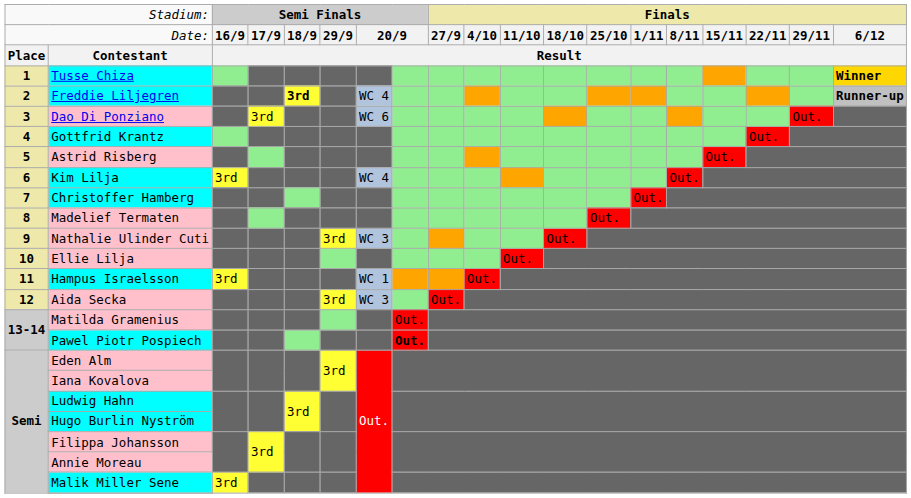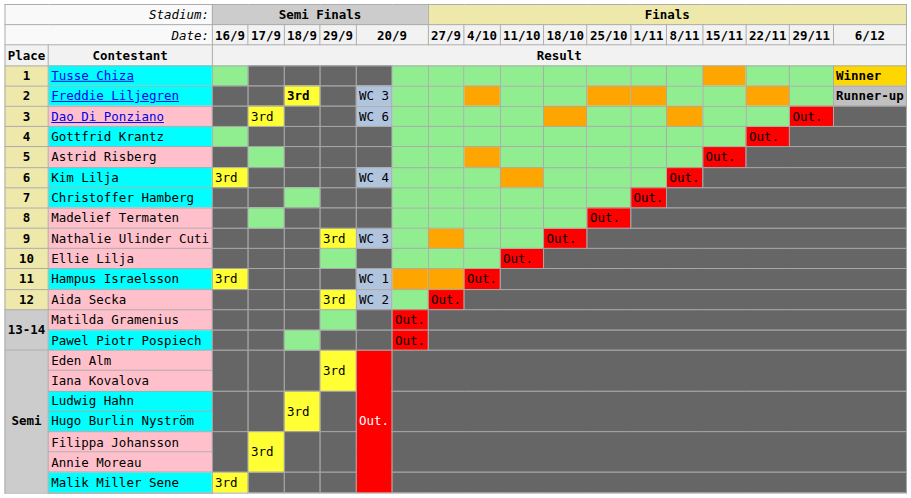 <table class="wikitable" align="center" style="margin:1em auto;">
 <tr>
 <td colspan="2" align="right"><em>Stadium:</em></td>
 <td align="Center" bgcolor="#cccccc" colspan="6"><strong>Semi Finals</strong></td>
 <td colspan="12" bgcolor="palegoldenrod" align="Center"><strong>Finals</strong></td>
 </tr>
 <tr>
 <td colspan="2" align="right"><em>Date:</em></td>
 <th>16/9</th>
 <th>17/9</th>
 <th>18/9</th>
 <th>29/9</th>
 <th colspan=2>20/9</th>
 <th>27/9</th>
 <th>4/10</th>
 <th>11/10</th>
 <th>18/10</th>
 <th>25/10</th>
 <th>1/11</th>
 <th>8/11</th>
 <th>15/11</th>
 <th>22/11</th>
 <th>29/11</th>
 <th>6/12</th>
 </tr>
 <tr>
 <th>Place</th>
 <th>Contestant</th>
 <th colspan="19" align="center">Result</th>
 </tr>
 <tr>
 <td align="center" bgcolor="palegoldenrod"><strong>1</strong></td>
 <td style="background:cyan;"><a href='#'>Tusse Chiza</a></td>
 <td style="background:lightgreen;"></td>
 <td bgcolor="#666666"></td>
 <td bgcolor="#666666"></td>
 <td bgcolor="#666666"></td>
 <td bgcolor="#666666"></td>
 <td style="background:lightgreen;"></td>
 <td style="background:lightgreen;"></td>
 <td style="background:lightgreen;"></td>
 <td style="background:lightgreen;"></td>
 <td style="background:lightgreen;"></td>
 <td style="background:lightgreen;"></td>
 <td style="background:lightgreen;"></td>
 <td style="background:lightgreen;"></td>
 <td style="background:orange;"></td>
 <td style="background:lightgreen;"></td>
 <td style="background:lightgreen;"></td>
 <td style="background:Gold;"><strong>Winner</strong></td>
 </tr>
 <tr>
 <td align="center" bgcolor="palegoldenrod"><strong>2</strong></td>
 <td style="background:cyan;"><a href='#'>Freddie Liljegren</a></td>
 <td bgcolor="#666666"></td>
 <td bgcolor="#666666"></td>
 <td bgcolor="#ffff33"><strong>3rd</strong></td>
 <td bgcolor="#666666"></td>
-<td style="background:lightsteelblue;">WC 4</td>
+<td style="background:lightsteelblue;">WC 3</td>
 <td style="background:lightgreen;"></td>
 <td style="background:lightgreen;"></td>
 <td style="background:orange;"></td>
 <td style="background:lightgreen;"></td>
 <td style="background:lightgreen;"></td>
 <td style="background:orange;"></td>
 <td style="background:orange;"></td>
 <td style="background:lightgreen;"></td>
 <td style="background:lightgreen;"></td>
 <td style="background:orange;"></td>
 <td style="background:lightgreen;"></td>
 <td style="background:Silver;"><strong>Runner-up</strong></td>
 </tr>
 <tr>
 <td align="center" bgcolor="palegoldenrod"><strong>3</strong></td>
 <td style="background:pink;"><a href='#'>Dao Di Ponziano</a></td>
 <td bgcolor="#666666"></td>
 <td bgcolor="#ffff33">3rd</td>
 <td bgcolor="#666666"></td>
 <td bgcolor="#666666"></td>
 <td style="background:lightsteelblue;">WC 6</td>
 <td style="background:lightgreen;"></td>
 <td style="background:lightgreen;"></td>
 <td style="background:lightgreen;"></td>
 <td style="background:lightgreen;"></td>
 <td style="background:orange;"></td>
 <td style="background:lightgreen;"></td>
 <td style="background:lightgreen;"></td>
 <td style="background:orange;"></td>
 <td style="background:lightgreen;"></td>
 <td style="background:lightgreen;"></td>
 <td style="background:red;"><span>Out.</span></td>
 <td bgcolor="#666666"></td>
 </tr>
 <tr>
 <td align="center" bgcolor="palegoldenrod"><strong>4</strong></td>
 <td style="background:cyan;">Gottfrid Krantz</td>
 <td style="background:lightgreen;"></td>
 <td bgcolor="#666666"></td>
 <td bgcolor="#666666"></td>
 <td bgcolor="#666666"></td>
 <td bgcolor="#666666"></td>
 <td style="background:lightgreen;"></td>
 <td style="background:lightgreen;"></td>
 <td style="background:lightgreen;"></td>
 <td style="background:lightgreen;"></td>
 <td style="background:lightgreen;"></td>
 <td style="background:lightgreen;"></td>
 <td style="background:lightgreen;"></td>
 <td style="background:lightgreen;"></td>
 <td style="background:lightgreen;"></td>
 <td style="background:red;"><span>Out.</span></td>
 <td bgcolor="#666666" colspan="2"></td>
 </tr>
 <tr>
 <td align="center" bgcolor="palegoldenrod"><strong>5</strong></td>
 <td style="background:pink;">Astrid Risberg</td>
 <td bgcolor="#666666"></td>
 <td style="background:lightgreen;"></td>
 <td bgcolor="#666666"></td>
 <td bgcolor="#666666"></td>
 <td bgcolor="#666666"></td>
 <td style="background:lightgreen;"></td>
 <td style="background:lightgreen;"></td>
 <td style="background:orange;"></td>
 <td style="background:lightgreen;"></td>
 <td style="background:lightgreen;"></td>
 <td style="background:lightgreen;"></td>
 <td style="background:lightgreen;"></td>
 <td style="background:lightgreen;"></td>
 <td style="background:red;"><span>Out.</span></td>
 <td bgcolor="#666666" colspan="3"></td>
 </tr>
 <tr>
 <td align="center" bgcolor="palegoldenrod"><strong>6</strong></td>
 <td style="background:cyan;">Kim Lilja</td>
 <td bgcolor="#ffff33">3rd</td>
 <td bgcolor="#666666"></td>
 <td bgcolor="#666666"></td>
 <td bgcolor="#666666"></td>
 <td style="background:lightsteelblue;">WC 4</td>
 <td style="background:lightgreen;"></td>
 <td style="background:lightgreen;"></td>
 <td style="background:lightgreen;"></td>
 <td style="background:orange;"></td>
 <td style="background:lightgreen;"></td>
 <td style="background:lightgreen;"></td>
 <td style="background:lightgreen;"></td>
 <td style="background:red;"><span>Out.</span></td>
 <td bgcolor="#666666" colspan="4"></td>
 </tr>
 <tr>
 <td align="center" bgcolor="palegoldenrod"><strong>7</strong></td>
 <td style="background:cyan;">Christoffer Hamberg</td>
 <td bgcolor="#666666"></td>
 <td bgcolor="#666666"></td>
 <td style="background:lightgreen;"></td>
 <td bgcolor="#666666"></td>
 <td bgcolor="#666666"></td>
 <td style="background:lightgreen;"></td>
 <td style="background:lightgreen;"></td>
 <td style="background:lightgreen;"></td>
 <td style="background:lightgreen;"></td>
 <td style="background:lightgreen;"></td>
 <td style="background:lightgreen;"></td>
 <td style="background:red;"><span>Out.</span></td>
 <td bgcolor="#666666" colspan="5"></td>
 </tr>
 <tr>
 <td align="center" bgcolor="palegoldenrod"><strong>8</strong></td>
 <td style="background:pink;">Madelief Termaten</td>
 <td bgcolor="#666666"></td>
 <td style="background:lightgreen;"></td>
 <td bgcolor="#666666"></td>
 <td bgcolor="#666666"></td>
 <td bgcolor="#666666"></td>
 <td style="background:lightgreen;"></td>
 <td style="background:lightgreen;"></td>
 <td style="background:lightgreen;"></td>
 <td style="background:lightgreen;"></td>
 <td style="background:lightgreen;"></td>
 <td style="background:red;"><span>Out.</span></td>
 <td bgcolor="#666666" colspan="6"></td>
 </tr>
 <tr>
 <td align="center" bgcolor="palegoldenrod"><strong>9</strong></td>
 <td style="background:pink;">Nathalie Ulinder Cuti</td>
 <td bgcolor="#666666"></td>
 <td bgcolor="#666666"></td>
 <td bgcolor="#666666"></td>
 <td bgcolor="#ffff33">3rd</td>
 <td style="background:lightsteelblue;">WC 3</td>
 <td style="background:lightgreen;"></td>
 <td style="background:orange;"></td>
 <td style="background:lightgreen;"></td>
 <td style="background:lightgreen;"></td>
 <td style="background:red;"><span>Out.</span></td>
 <td bgcolor="#666666" colspan="7"></td>
 </tr>
 <tr>
 <td align="center" bgcolor="palegoldenrod"><strong>10</strong></td>
 <td style="background:pink;">Ellie Lilja</td>
 <td bgcolor="#666666"></td>
 <td bgcolor="#666666"></td>
 <td bgcolor="#666666"></td>
 <td style="background:lightgreen;"></td>
 <td bgcolor="#666666"></td>
 <td style="background:lightgreen;"></td>
 <td style="background:lightgreen;"></td>
 <td style="background:lightgreen;"></td>
 <td style="background:red;"><span>Out.</span></td>
 <td bgcolor="#666666" colspan="8"></td>
 </tr>
 <tr>
 <td align="center" bgcolor="palegoldenrod"><strong>11</strong></td>
 <td style="background:cyan;">Hampus Israelsson</td>
 <td bgcolor="#ffff33">3rd</td>
 <td bgcolor="#666666"></td>
 <td bgcolor="#666666"></td>
 <td bgcolor="#666666"></td>
 <td style="background:lightsteelblue;">WC 1</td>
 <td style="background:orange;"></td>
 <td style="background:orange;"></td>
 <td style="background:red;"><span>Out.</span></td>
 <td bgcolor="#666666" colspan="9"></td>
 </tr>
 <tr>
 <td align="center" bgcolor="palegoldenrod"><strong>12</strong></td>
 <td style="background:pink;">Aida Secka</td>
 <td bgcolor="#666666"></td>
 <td bgcolor="#666666"></td>
 <td bgcolor="#666666"></td>
 <td bgcolor="#ffff33">3rd</td>
-<td style="background:lightsteelblue;">WC 3</td>
+<td style="background:lightsteelblue;">WC 2</td>
 <td style="background:lightgreen;"></td>
 <td style="background:red;"><span>Out.</span></td>
 <td bgcolor="#666666" colspan="10"></td>
 </tr>
 <tr>
 <td align="center" bgcolor="#cccccc" rowspan="2"><strong>13-14</strong></td>
 <td style="background:pink;">Matilda Gramenius</td>
 <td bgcolor="#666666"></td>
 <td bgcolor="#666666"></td>
 <td bgcolor="#666666"></td>
 <td style="background:lightgreen;"></td>
 <td bgcolor="#666666"></td>
 <td style="background:red;"><span>Out.</span></td>
 <td bgcolor="#666666" colspan="13"></td>
 </tr>
 <tr>
 <td style="background:cyan;">Pawel Piotr Pospiech</td>
 <td bgcolor="#666666"></td>
 <td bgcolor="#666666"></td>
 <td style="background:lightgreen;"></td>
 <td bgcolor="#666666"></td>
 <td bgcolor="#666666"></td>
-<td style="background:red;"><strong><span>Out.</span></strong></td>
+<td style="background:red;"><span>Out.</span></td>
 <td bgcolor="#666666" colspan="13"></td>
 </tr>
 <tr>
 <td align="center" bgcolor="#cccccc" rowspan="10"><strong>Semi</strong></td>
 <td bgcolor="pink">Eden Alm</td>
 <td bgcolor="#666666" rowspan="2"></td>
 <td bgcolor="#666666" rowspan="2"></td>
 <td bgcolor="#666666" rowspan="2"></td>
 <td bgcolor="#ffff33" rowspan="2">3rd</td>
 <td style="background:red; color:white;" rowspan=10>Out.</td>
 <td bgcolor="#666666" rowspan="2" colspan="12"></td>
 </tr>
 <tr>
 <td bgcolor="pink">Iana Kovalova</td>
 </tr>
 <tr>
 <td bgcolor="cyan">Ludwig Hahn</td>
 <td bgcolor="#666666" rowspan="2"></td>
 <td bgcolor="#666666" rowspan="2"></td>
 <td bgcolor="#ffff33" rowspan="2">3rd</td>
 <td bgcolor="#666666" rowspan="2"></td>
 <td bgcolor="#666666" rowspan="2" colspan="12"></td>
 </tr>
 <tr>
 <td bgcolor="cyan">Hugo Burlin Nyström</td>
 </tr>
 <tr>
 <td bgcolor="pink">Filippa Johansson</td>
 <td bgcolor="#666666" rowspan="2"></td>
 <td bgcolor="#ffff33" rowspan="2">3rd</td>
 <td bgcolor="#666666" rowspan="2"></td>
 <td bgcolor="#666666" rowspan="2"></td>
 <td bgcolor="#666666" rowspan="2" colspan="12"></td>
 </tr>
 <tr>
 <td bgcolor="pink">Annie Moreau</td>
 </tr>
 <tr>
 <td bgcolor="cyan">Malik Miller Sene</td>
 <td bgcolor="#ffff33" rowspan="2">3rd</td>
 <td bgcolor="#666666" rowspan="2"></td>
 <td bgcolor="#666666" rowspan="2"></td>
 <td bgcolor="#666666" rowspan="2"></td>
 <td bgcolor="#666666" rowspan="2" colspan="12"></td>
 </tr>
 <tr>
 </tr>
 </table>
